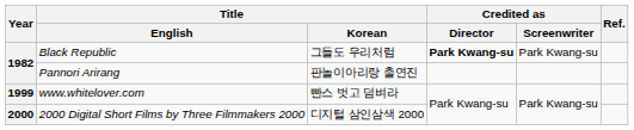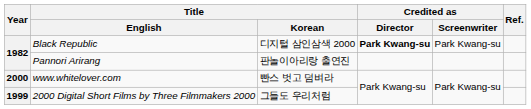 <table class="wikitable plainrowheaders">
 <tr>
 <th rowspan="2">Year</th>
 <th colspan="2">Title</th>
 <th colspan="2">Credited as</th>
 <th rowspan="2">Ref.</th>
 </tr>
 <tr>
 <th>English</th>
 <th>Korean</th>
 <th>Director</th>
 <th>Screenwriter</th>
 </tr>
 <tr>
 <th rowspan="2" scope="row">1982</th>
 <td><em>Black Republic</em></td>
-<td>그들도 우리처럼</td>
+<td>디지털 삼인삼색 2000</td>
 <td><strong>Park Kwang-su</strong></td>
 <td>Park Kwang-su</td>
 <td></td>
 </tr>
 <tr>
 <td><em>Pannori Arirang</em></td>
 <td>판놀이아리랑 출연진</td>
 <td></td>
 <td></td>
 <td></td>
 </tr>
 <tr>
-<th scope="row">1999</th>
+<th scope="row">2000</th>
 <td><em>www.whitelover.com</em></td>
 <td>빤스 벗고 덤벼라</td>
 <td rowspan="2">Park Kwang-su</td>
 <td rowspan="2">Park Kwang-su</td>
 <td></td>
 </tr>
 <tr>
-<th scope="row">2000</th>
+<th scope="row">1999</th>
 <td><em>2000 Digital Short Films by Three Filmmakers 2000</em></td>
-<td>디지털 삼인삼색 2000</td>
+<td>그들도 우리처럼</td>
 <td></td>
 </tr>
 </table>
